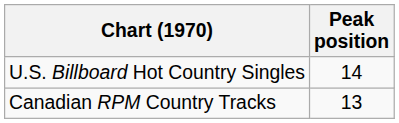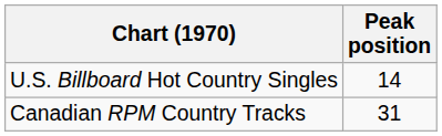 <table class="wikitable sortable">
 <tr>
 <th align="left">Chart (1970)</th>
 <th align="center">Peak<br>position</th>
 </tr>
 <tr>
 <td align="left">U.S. <em>Billboard</em> Hot Country Singles</td>
 <td align="center">14</td>
 </tr>
 <tr>
 <td align="left">Canadian <em>RPM</em> Country Tracks</td>
-<td align="center">13</td>
+<td align="center">31</td>
 </tr>
 </table>
